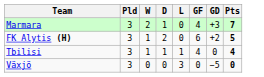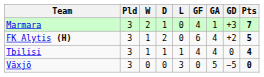 <table class="wikitable" style="text-align:center;">
 <tr>
 <th width=175>Team</th>
 <th width=20 abbr="Played">Pld</th>
 <th width=20 abbr="Won">W</th>
 <th width=20 abbr="Drawn">D</th>
 <th width=20 abbr="Lost">L</th>
 <th width=20 abbr="Goals for">GF</th>
+<th width=20 abbr="Goals against">GA</th>
 <th width=20 abbr="Goal difference">GD</th>
 <th width=20 abbr="Points">Pts</th>
 </tr>
 <tr bgcolor=#ccffcc>
 <td align=left> <a href='#'>Marmara</a></td>
 <td>3</td>
 <td>2</td>
 <td>1</td>
 <td>0</td>
 <td>4</td>
+<td>1</td>
 <td>+3</td>
 <td><strong>7</strong></td>
 </tr>
 <tr>
 <td align=left> <a href='#'>FK Alytis</a> <strong>(H)</strong></td>
 <td>3</td>
 <td>1</td>
 <td>2</td>
 <td>0</td>
 <td>6</td>
+<td>4</td>
 <td>+2</td>
 <td><strong>5</strong></td>
 </tr>
 <tr>
 <td align=left> <a href='#'>Tbilisi</a></td>
 <td>3</td>
 <td>1</td>
 <td>1</td>
 <td>1</td>
+<td>4</td>
 <td>4</td>
 <td>0</td>
 <td><strong>4</strong></td>
 </tr>
 <tr>
 <td align=left> <a href='#'>Växjö</a></td>
 <td>3</td>
 <td>0</td>
 <td>0</td>
 <td>3</td>
 <td>0</td>
+<td>5</td>
 <td>−5</td>
 <td><strong>0</strong></td>
 </tr>
 </table>
